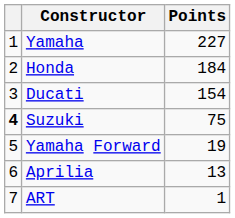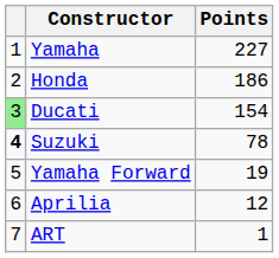 <table class="wikitable" style="font-size: 95%;">
 <tr>
 <th></th>
 <th>Constructor</th>
 <th>Points</th>
 </tr>
 <tr>
 <td align=center>1</td>
 <td> <a href='#'>Yamaha</a></td>
 <td align=right>227</td>
 </tr>
 <tr>
 <td align=center>2</td>
 <td> <a href='#'>Honda</a></td>
-<td align=right>184</td>
+<td align=right>186</td>
 </tr>
 <tr>
-<td align=center>3</td>
+<td align=center style="background: lightgreen;">3</td>
 <td> <a href='#'>Ducati</a></td>
 <td align=right>154</td>
 </tr>
 <tr>
 <td align=center><strong>4</strong></td>
 <td> <a href='#'>Suzuki</a></td>
-<td align=right>75</td>
+<td align=right>78</td>
 </tr>
 <tr>
 <td align=center>5</td>
 <td> <a href='#'>Yamaha</a> <a href='#'>Forward</a></td>
 <td align=right>19</td>
 </tr>
 <tr>
 <td align=center>6</td>
 <td> <a href='#'>Aprilia</a></td>
-<td align=right>13</td>
+<td align=right>12</td>
 </tr>
 <tr>
 <td align=center>7</td>
 <td> <a href='#'>ART</a></td>
 <td align=right>1</td>
 </tr>
 </table>
